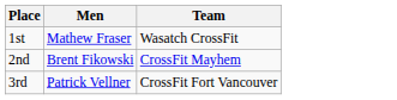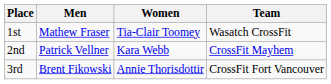 <table class="wikitable">
 <tr>
 <th>Place</th>
 <th>Men</th>
+<th>Women </th>
 <th>Team</th>
 </tr>
 <tr>
 <td>1st</td>
 <td><a href='#'>Mathew Fraser</a></td>
+<td><a href='#'>Tia-Clair Toomey</a></td>
 <td>Wasatch CrossFit</td>
 </tr>
 <tr>
 <td>2nd</td>
-<td><a href='#'>Brent Fikowski</a></td>
+<td><a href='#'>Patrick Vellner</a></td>
+<td><a href='#'>Kara Webb</a></td>
 <td><a href='#'>CrossFit Mayhem</a></td>
 </tr>
 <tr>
 <td>3rd</td>
-<td><a href='#'>Patrick Vellner</a></td>
+<td><a href='#'>Brent Fikowski</a></td>
+<td><a href='#'>Annie Thorisdottir</a></td>
 <td>CrossFit Fort Vancouver</td>
 </tr>
 </table>
